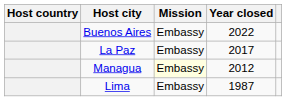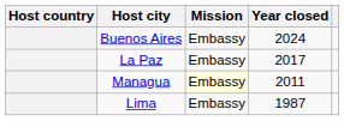 <table class="wikitable plainrowheaders" style="text-align:center;">
 <tr>
 <th scope="col">Host country</th>
 <th scope="col">Host city</th>
 <th scope="col">Mission</th>
 <th scope="col">Year closed</th>
 <th scope="col"></th>
 </tr>
 <tr>
 <th scope="row"></th>
 <td><a href='#'>Buenos Aires</a></td>
 <td>Embassy</td>
-<td>2022</td>
+<td>2024</td>
 <td></td>
 </tr>
 <tr>
 <th scope="row"></th>
 <td><a href='#'>La Paz</a></td>
 <td>Embassy</td>
 <td>2017</td>
 <td></td>
 </tr>
 <tr>
 <th scope="row"></th>
 <td><a href='#'>Managua</a></td>
 <td style="background: lightyellow;">Embassy</td>
-<td>2012</td>
+<td>2011</td>
 <td></td>
 </tr>
 <tr>
 <th scope="row"></th>
 <td><a href='#'>Lima</a></td>
 <td>Embassy</td>
 <td>1987</td>
 <td></td>
 </tr>
 </table>
